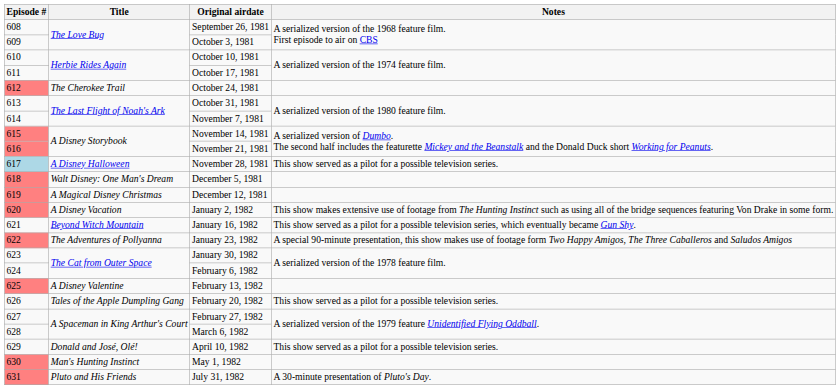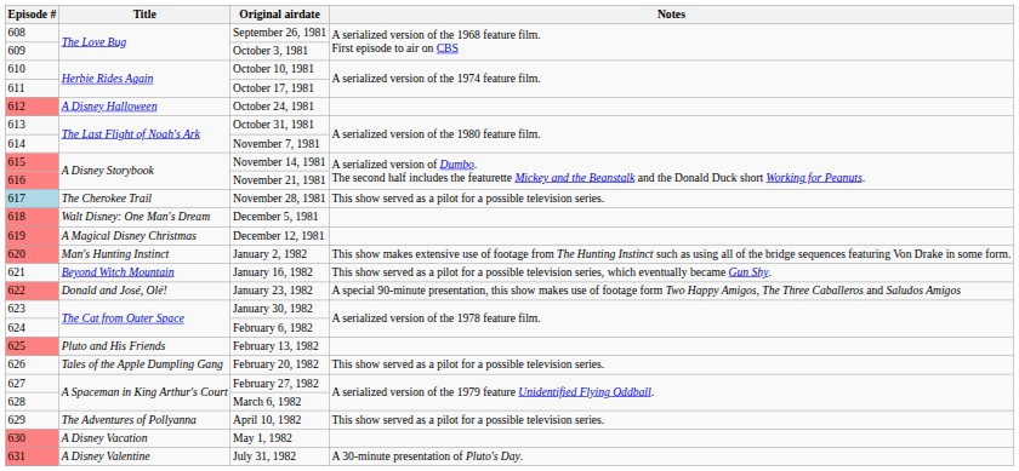 <table class="wikitable sortable">
 <tr>
 <th>Episode #</th>
 <th>Title</th>
 <th>Original airdate</th>
 <th>Notes</th>
 </tr>
 <tr>
 <td>608</td>
 <td rowspan="2"><em><a href='#'>The Love Bug</a></em></td>
 <td>September 26, 1981</td>
 <td rowspan="2">A serialized version of the 1968 feature film.<br>First episode to air on <a href='#'>CBS</a></td>
 </tr>
 <tr>
 <td>609</td>
 <td>October 3, 1981</td>
 </tr>
 <tr>
 <td>610</td>
 <td rowspan="2"><em><a href='#'>Herbie Rides Again</a></em></td>
 <td>October 10, 1981</td>
 <td rowspan="2">A serialized version of the 1974 feature film.</td>
 </tr>
 <tr>
 <td>611</td>
 <td>October 17, 1981</td>
 </tr>
 <tr>
 <td style="background:#ff8080;">612</td>
-<td><em>The Cherokee Trail</em></td>
+<td><em><a href='#'>A Disney Halloween</a></em></td>
 <td>October 24, 1981</td>
 <td></td>
 </tr>
 <tr>
 <td>613</td>
 <td rowspan="2"><em><a href='#'>The Last Flight of Noah's Ark</a></em></td>
 <td>October 31, 1981</td>
 <td rowspan="2">A serialized version of the 1980 feature film.</td>
 </tr>
 <tr>
 <td>614</td>
 <td>November 7, 1981</td>
 </tr>
 <tr>
 <td style="background:#ff8080;">615</td>
 <td rowspan="2"><em>A Disney Storybook</em></td>
 <td>November 14, 1981</td>
 <td rowspan="2">A serialized version of <em><a href='#'>Dumbo</a></em>.<br>The second half includes the featurette <em><a href='#'>Mickey and the Beanstalk</a></em> and the Donald Duck short <em><a href='#'>Working for Peanuts</a></em>.</td>
 </tr>
 <tr>
 <td style="background:#ff8080;">616</td>
 <td>November 21, 1981</td>
 </tr>
 <tr>
 <td style="background: lightblue;">617</td>
-<td><em><a href='#'>A Disney Halloween</a></em></td>
+<td><em>The Cherokee Trail</em></td>
 <td>November 28, 1981</td>
 <td>This show served as a pilot for a possible television series.</td>
 </tr>
 <tr>
 <td style="background:#ff8080;">618</td>
 <td><em>Walt Disney: One Man's Dream</em></td>
 <td>December 5, 1981</td>
 <td></td>
 </tr>
 <tr>
 <td style="background:#ff8080;">619</td>
 <td><em>A Magical Disney Christmas</em></td>
 <td>December 12, 1981</td>
 <td></td>
 </tr>
 <tr>
 <td style="background:#ff8080;">620</td>
-<td><em>A Disney Vacation</em></td>
+<td><em>Man's Hunting Instinct</em></td>
 <td>January 2, 1982</td>
 <td>This show makes extensive use of footage from <em>The Hunting Instinct</em> such as using all of the bridge sequences featuring Von Drake in some form.</td>
 </tr>
 <tr>
 <td>621</td>
 <td><em><a href='#'>Beyond Witch Mountain</a></em></td>
 <td>January 16, 1982</td>
 <td>This show served as a pilot for a possible television series, which eventually became <em><a href='#'>Gun Shy</a></em>.</td>
 </tr>
 <tr>
 <td style="background:#ff8080;">622</td>
-<td><em>The Adventures of Pollyanna</em></td>
+<td><em>Donald and José, Olé!</em></td>
 <td>January 23, 1982</td>
 <td>A special 90-minute presentation, this show makes use of footage form <em>Two Happy Amigos</em>, <em>The Three Caballeros</em> and <em>Saludos Amigos</em></td>
 </tr>
 <tr>
 <td>623</td>
 <td rowspan="2"><em><a href='#'>The Cat from Outer Space</a></em></td>
 <td>January 30, 1982</td>
 <td rowspan="2">A serialized version of the 1978 feature film.</td>
 </tr>
 <tr>
 <td>624</td>
 <td>February 6, 1982</td>
 </tr>
 <tr>
 <td style="background:#ff8080;">625</td>
-<td><em>A Disney Valentine</em></td>
+<td><em>Pluto and His Friends</em></td>
 <td>February 13, 1982</td>
 <td></td>
 </tr>
 <tr>
 <td>626</td>
 <td><em>Tales of the Apple Dumpling Gang</em></td>
 <td>February 20, 1982</td>
 <td>This show served as a pilot for a possible television series.</td>
 </tr>
 <tr>
 <td>627</td>
 <td rowspan="2"><em>A Spaceman in King Arthur's Court</em></td>
 <td>February 27, 1982</td>
 <td rowspan="2">A serialized version of the 1979 feature <em><a href='#'>Unidentified Flying Oddball</a></em>.</td>
 </tr>
 <tr>
 <td>628</td>
 <td>March 6, 1982</td>
 </tr>
 <tr>
 <td>629</td>
-<td><em>Donald and José, Olé!</em></td>
+<td><em>The Adventures of Pollyanna</em></td>
 <td>April 10, 1982</td>
 <td>This show served as a pilot for a possible television series.</td>
 </tr>
 <tr>
 <td style="background:#ff8080;">630</td>
-<td><em>Man's Hunting Instinct</em></td>
+<td><em>A Disney Vacation</em></td>
 <td>May 1, 1982</td>
 <td></td>
 </tr>
 <tr>
 <td style="background:#ff8080;">631</td>
-<td><em>Pluto and His Friends</em></td>
+<td><em>A Disney Valentine</em></td>
 <td>July 31, 1982</td>
 <td>A 30-minute presentation of <em>Pluto's Day</em>.</td>
 </tr>
 </table>
